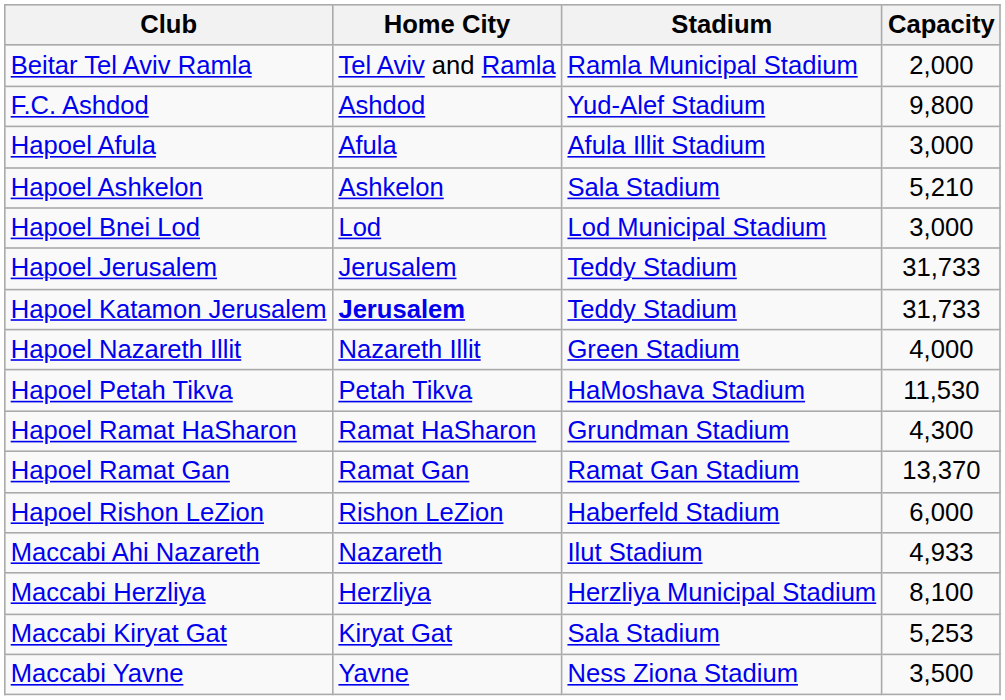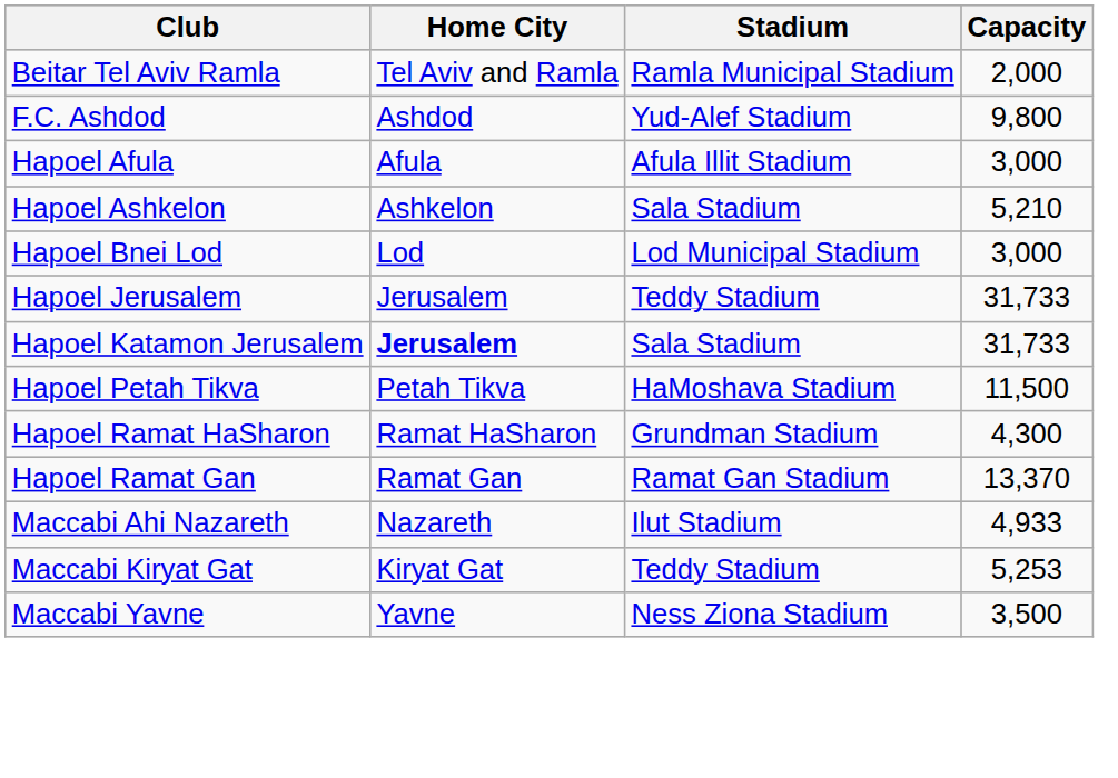 <table class="wikitable sortable">
 <tr>
 <th>Club</th>
 <th>Home City</th>
 <th>Stadium</th>
 <th>Capacity</th>
 </tr>
 <tr>
 <td><a href='#'>Beitar Tel Aviv Ramla</a></td>
 <td><a href='#'>Tel Aviv</a> and <a href='#'>Ramla</a></td>
 <td><a href='#'>Ramla Municipal Stadium</a></td>
 <td align="center">2,000</td>
 </tr>
 <tr>
 <td><a href='#'>F.C. Ashdod</a></td>
 <td><a href='#'>Ashdod</a></td>
 <td><a href='#'>Yud-Alef Stadium</a></td>
 <td align="center">9,800</td>
 </tr>
 <tr>
 <td><a href='#'>Hapoel Afula</a></td>
 <td><a href='#'>Afula</a></td>
 <td><a href='#'>Afula Illit Stadium</a></td>
 <td align="center">3,000</td>
 </tr>
 <tr>
 <td><a href='#'>Hapoel Ashkelon</a></td>
 <td><a href='#'>Ashkelon</a></td>
 <td><a href='#'>Sala Stadium</a></td>
 <td align="center">5,210</td>
 </tr>
 <tr>
 <td><a href='#'>Hapoel Bnei Lod</a></td>
 <td><a href='#'>Lod</a></td>
 <td><a href='#'>Lod Municipal Stadium</a></td>
 <td align="center">3,000</td>
 </tr>
 <tr>
 <td><a href='#'>Hapoel Jerusalem</a></td>
 <td><a href='#'>Jerusalem</a></td>
 <td><a href='#'>Teddy Stadium</a></td>
 <td align="center">31,733</td>
 </tr>
 <tr>
 <td><a href='#'>Hapoel Katamon Jerusalem</a></td>
 <td><strong><a href='#'>Jerusalem</a></strong></td>
-<td><a href='#'>Teddy Stadium</a></td>
+<td><a href='#'>Sala Stadium</a></td>
 <td align="center">31,733</td>
-</tr>
-<tr>
-<td><a href='#'>Hapoel Nazareth Illit</a></td>
-<td><a href='#'>Nazareth Illit</a></td>
-<td><a href='#'>Green Stadium</a></td>
-<td align="center">4,000</td>
 </tr>
 <tr>
 <td><a href='#'>Hapoel Petah Tikva</a></td>
 <td><a href='#'>Petah Tikva</a></td>
 <td><a href='#'>HaMoshava Stadium</a></td>
-<td align="center">11,530</td>
+<td align="center">11,500</td>
 </tr>
 <tr>
 <td><a href='#'>Hapoel Ramat HaSharon</a></td>
 <td><a href='#'>Ramat HaSharon</a></td>
 <td><a href='#'>Grundman Stadium</a></td>
 <td align="center">4,300</td>
 </tr>
 <tr>
 <td><a href='#'>Hapoel Ramat Gan</a></td>
 <td><a href='#'>Ramat Gan</a></td>
 <td><a href='#'>Ramat Gan Stadium</a></td>
 <td align="center">13,370</td>
 </tr>
 <tr>
-<td><a href='#'>Hapoel Rishon LeZion</a></td>
-<td><a href='#'>Rishon LeZion</a></td>
-<td><a href='#'>Haberfeld Stadium</a></td>
-<td align="center">6,000</td>
-</tr>
-<tr>
 <td><a href='#'>Maccabi Ahi Nazareth</a></td>
 <td><a href='#'>Nazareth</a></td>
 <td><a href='#'>Ilut Stadium</a></td>
 <td align="center">4,933</td>
 </tr>
 <tr>
-<td><a href='#'>Maccabi Herzliya</a></td>
-<td><a href='#'>Herzliya</a></td>
-<td><a href='#'>Herzliya Municipal Stadium</a></td>
-<td align="center">8,100</td>
-</tr>
-<tr>
 <td><a href='#'>Maccabi Kiryat Gat</a></td>
 <td><a href='#'>Kiryat Gat</a></td>
-<td><a href='#'>Sala Stadium</a></td>
+<td><a href='#'>Teddy Stadium</a></td>
 <td align="center">5,253</td>
 </tr>
 <tr>
 <td><a href='#'>Maccabi Yavne</a></td>
 <td><a href='#'>Yavne</a></td>
 <td><a href='#'>Ness Ziona Stadium</a></td>
 <td align="center">3,500</td>
 </tr>
 </table>
